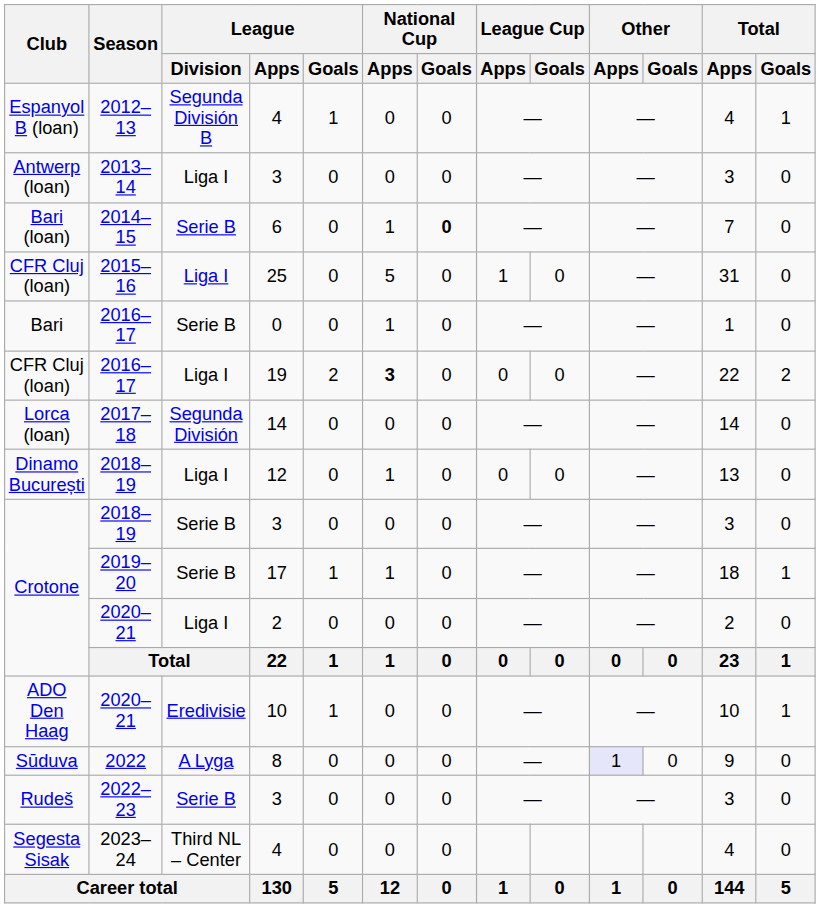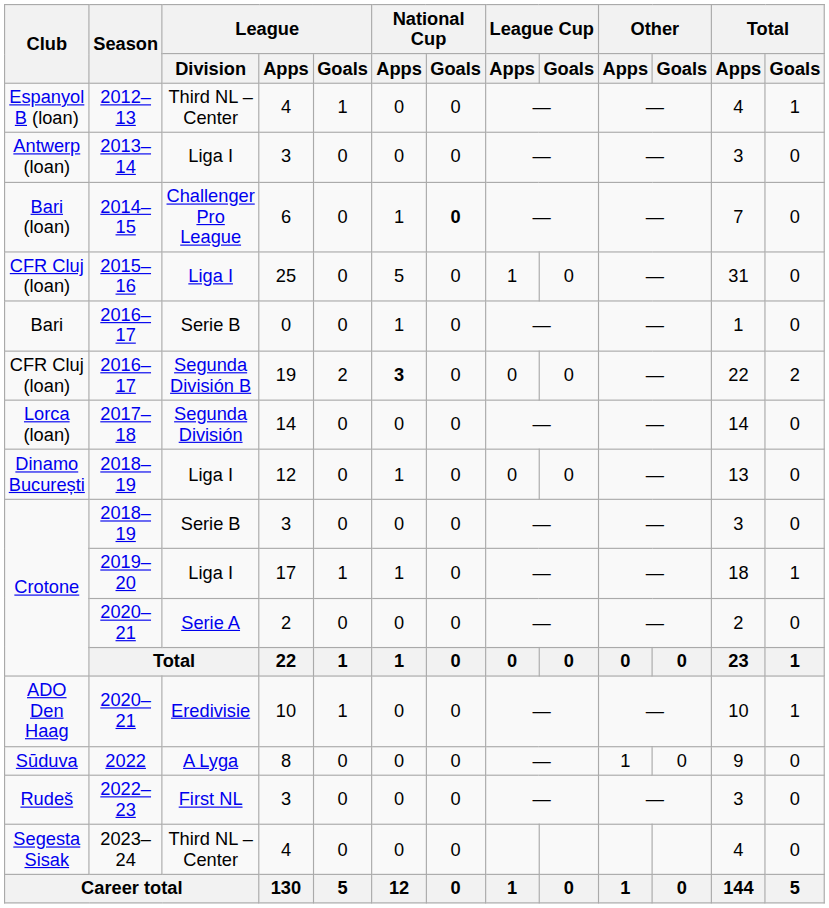 <table class="wikitable", style="text-align:center">
 <tr>
 <th rowspan="2">Club</th>
 <th rowspan="2">Season</th>
 <th colspan="3">League</th>
 <th colspan="2">National Cup</th>
 <th colspan="2">League Cup</th>
 <th colspan="2">Other</th>
 <th colspan="2">Total</th>
 </tr>
 <tr>
 <th>Division</th>
 <th>Apps</th>
 <th>Goals</th>
 <th>Apps</th>
 <th>Goals</th>
 <th>Apps</th>
 <th>Goals</th>
 <th>Apps</th>
 <th>Goals</th>
 <th>Apps</th>
 <th>Goals</th>
 </tr>
 <tr>
 <td><a href='#'>Espanyol B</a> (loan)</td>
 <td><a href='#'>2012–13</a></td>
-<td><a href='#'>Segunda División B</a></td>
+<td>Third NL – Center</td>
 <td>4</td>
 <td>1</td>
 <td>0</td>
 <td>0</td>
 <td colspan="2">—</td>
 <td colspan="2">—</td>
 <td>4</td>
 <td>1</td>
 </tr>
 <tr>
 <td><a href='#'>Antwerp</a> (loan)</td>
 <td><a href='#'>2013–14</a></td>
 <td>Liga I</td>
 <td>3</td>
 <td>0</td>
 <td>0</td>
 <td>0</td>
 <td colspan="2">—</td>
 <td colspan="2">—</td>
 <td>3</td>
 <td>0</td>
 </tr>
 <tr>
 <td><a href='#'>Bari</a> (loan)</td>
 <td><a href='#'>2014–15</a></td>
-<td><a href='#'>Serie B</a></td>
+<td><a href='#'>Challenger Pro League</a></td>
 <td>6</td>
 <td>0</td>
 <td>1</td>
 <td><strong>0</strong></td>
 <td colspan="2">—</td>
 <td colspan="2">—</td>
 <td>7</td>
 <td>0</td>
 </tr>
 <tr>
 <td><a href='#'>CFR Cluj</a> (loan)</td>
 <td><a href='#'>2015–16</a></td>
 <td><a href='#'>Liga I</a></td>
 <td>25</td>
 <td>0</td>
 <td>5</td>
 <td>0</td>
 <td>1</td>
 <td>0</td>
 <td colspan="2">—</td>
 <td>31</td>
 <td>0</td>
 </tr>
 <tr>
 <td>Bari</td>
 <td><a href='#'>2016–17</a></td>
 <td>Serie B</td>
 <td>0</td>
 <td>0</td>
 <td>1</td>
 <td>0</td>
 <td colspan="2">—</td>
 <td colspan="2">—</td>
 <td>1</td>
 <td>0</td>
 </tr>
 <tr>
 <td>CFR Cluj (loan)</td>
 <td><a href='#'>2016–17</a></td>
-<td>Liga I</td>
+<td><a href='#'>Segunda División B</a></td>
 <td>19</td>
 <td>2</td>
 <td><strong>3</strong></td>
 <td>0</td>
 <td>0</td>
 <td>0</td>
 <td colspan="2">—</td>
 <td>22</td>
 <td>2</td>
 </tr>
 <tr>
 <td><a href='#'>Lorca</a> (loan)</td>
 <td><a href='#'>2017–18</a></td>
 <td><a href='#'>Segunda División</a></td>
 <td>14</td>
 <td>0</td>
 <td>0</td>
 <td>0</td>
 <td colspan="2">—</td>
 <td colspan="2">—</td>
 <td>14</td>
 <td>0</td>
 </tr>
 <tr>
 <td><a href='#'>Dinamo București</a></td>
 <td><a href='#'>2018–19</a></td>
 <td>Liga I</td>
 <td>12</td>
 <td>0</td>
 <td>1</td>
 <td>0</td>
 <td>0</td>
 <td>0</td>
 <td colspan="2">—</td>
 <td>13</td>
 <td>0</td>
 </tr>
 <tr>
 <td rowspan="4"><a href='#'>Crotone</a></td>
 <td><a href='#'>2018–19</a></td>
 <td>Serie B</td>
 <td>3</td>
 <td>0</td>
 <td>0</td>
 <td>0</td>
 <td colspan="2">—</td>
 <td colspan="2">—</td>
 <td>3</td>
 <td>0</td>
 </tr>
 <tr>
 <td><a href='#'>2019–20</a></td>
-<td>Serie B</td>
+<td>Liga I</td>
 <td>17</td>
 <td>1</td>
 <td>1</td>
 <td>0</td>
 <td colspan="2">—</td>
 <td colspan="2">—</td>
 <td>18</td>
 <td>1</td>
 </tr>
 <tr>
 <td><a href='#'>2020–21</a></td>
-<td>Liga I</td>
+<td><a href='#'>Serie A</a></td>
 <td>2</td>
 <td>0</td>
 <td>0</td>
 <td>0</td>
 <td colspan="2">—</td>
 <td colspan="2">—</td>
 <td>2</td>
 <td>0</td>
 </tr>
 <tr>
 <th colspan="2">Total</th>
 <th>22</th>
 <th>1</th>
 <th>1</th>
 <th>0</th>
 <th>0</th>
 <th>0</th>
 <th>0</th>
 <th>0</th>
 <th>23</th>
 <th>1</th>
 </tr>
 <tr>
 <td><a href='#'>ADO Den Haag</a></td>
 <td><a href='#'>2020–21</a></td>
 <td><a href='#'>Eredivisie</a></td>
 <td>10</td>
 <td>1</td>
 <td>0</td>
 <td>0</td>
 <td colspan="2">—</td>
 <td colspan="2">—</td>
 <td>10</td>
 <td>1</td>
 </tr>
 <tr>
 <td><a href='#'>Sūduva</a></td>
 <td><a href='#'>2022</a></td>
 <td><a href='#'>A Lyga</a></td>
 <td>8</td>
 <td>0</td>
 <td>0</td>
 <td>0</td>
 <td colspan="2">—</td>
-<td style="background: lavender;">1</td>
+<td>1</td>
 <td>0</td>
 <td>9</td>
 <td>0</td>
 </tr>
 <tr>
 <td><a href='#'>Rudeš</a></td>
 <td><a href='#'>2022–23</a></td>
-<td><a href='#'>Serie B</a></td>
+<td><a href='#'>First NL</a></td>
 <td>3</td>
 <td>0</td>
 <td>0</td>
 <td>0</td>
 <td colspan="2">—</td>
 <td colspan="2">—</td>
 <td>3</td>
 <td>0</td>
 </tr>
 <tr>
 <td><a href='#'>Segesta Sisak</a></td>
 <td>2023–24</td>
 <td>Third NL – Center</td>
 <td>4</td>
 <td>0</td>
 <td>0</td>
 <td>0</td>
 <td></td>
 <td></td>
 <td></td>
 <td></td>
 <td>4</td>
 <td>0</td>
 </tr>
 <tr>
 <th colspan="3">Career total</th>
 <th>130</th>
 <th>5</th>
 <th>12</th>
 <th>0</th>
 <th>1</th>
 <th>0</th>
 <th>1</th>
 <th>0</th>
 <th>144</th>
 <th>5</th>
 </tr>
 </table>
